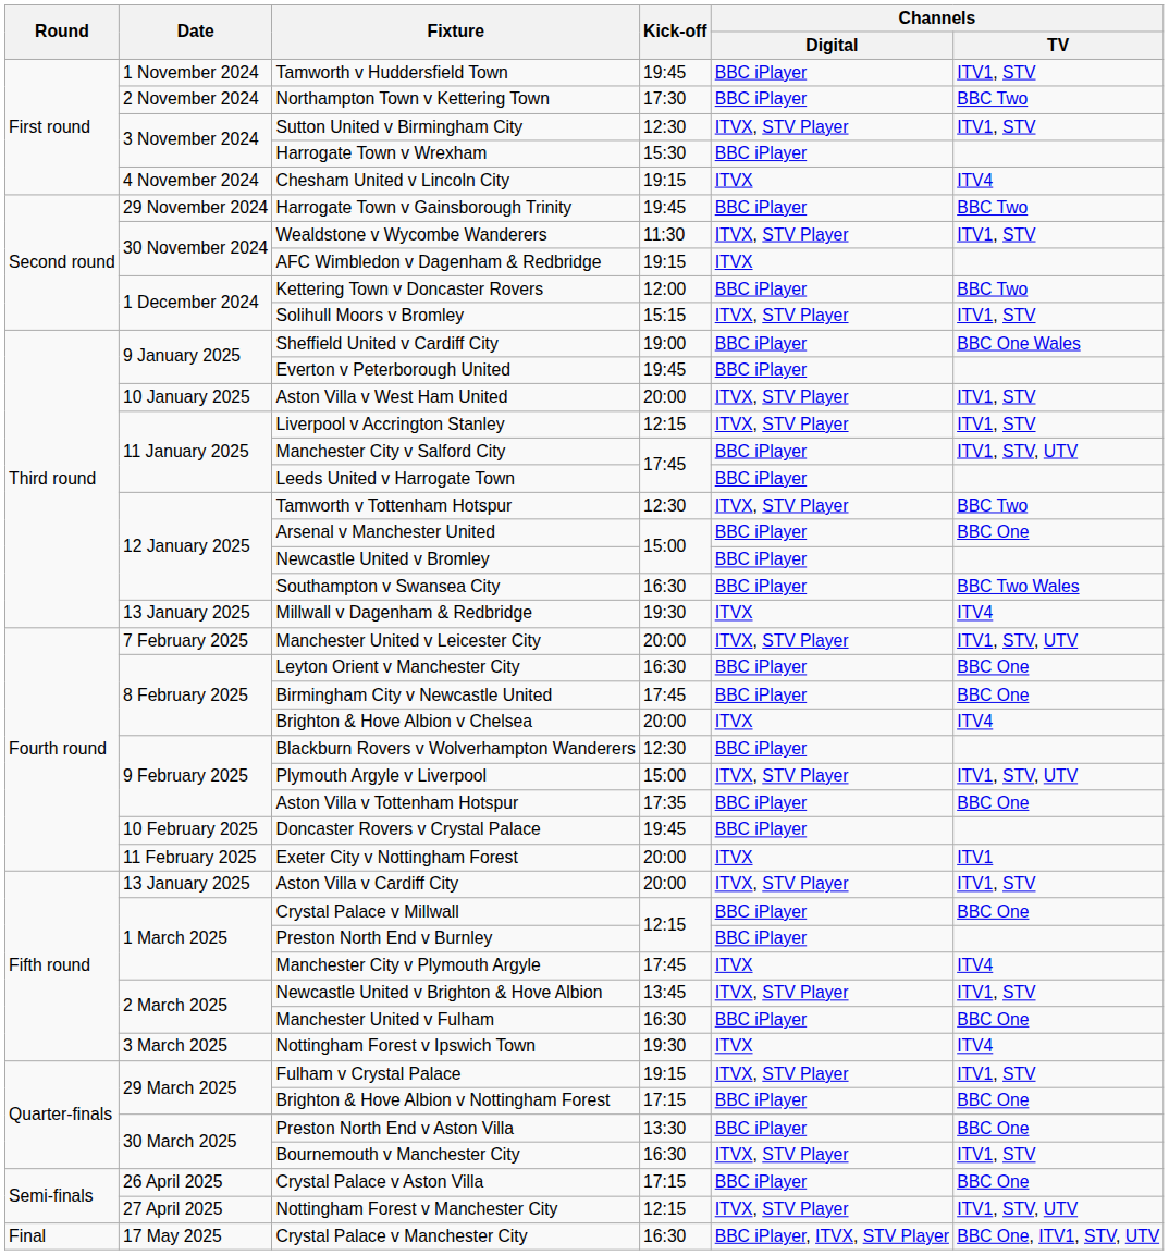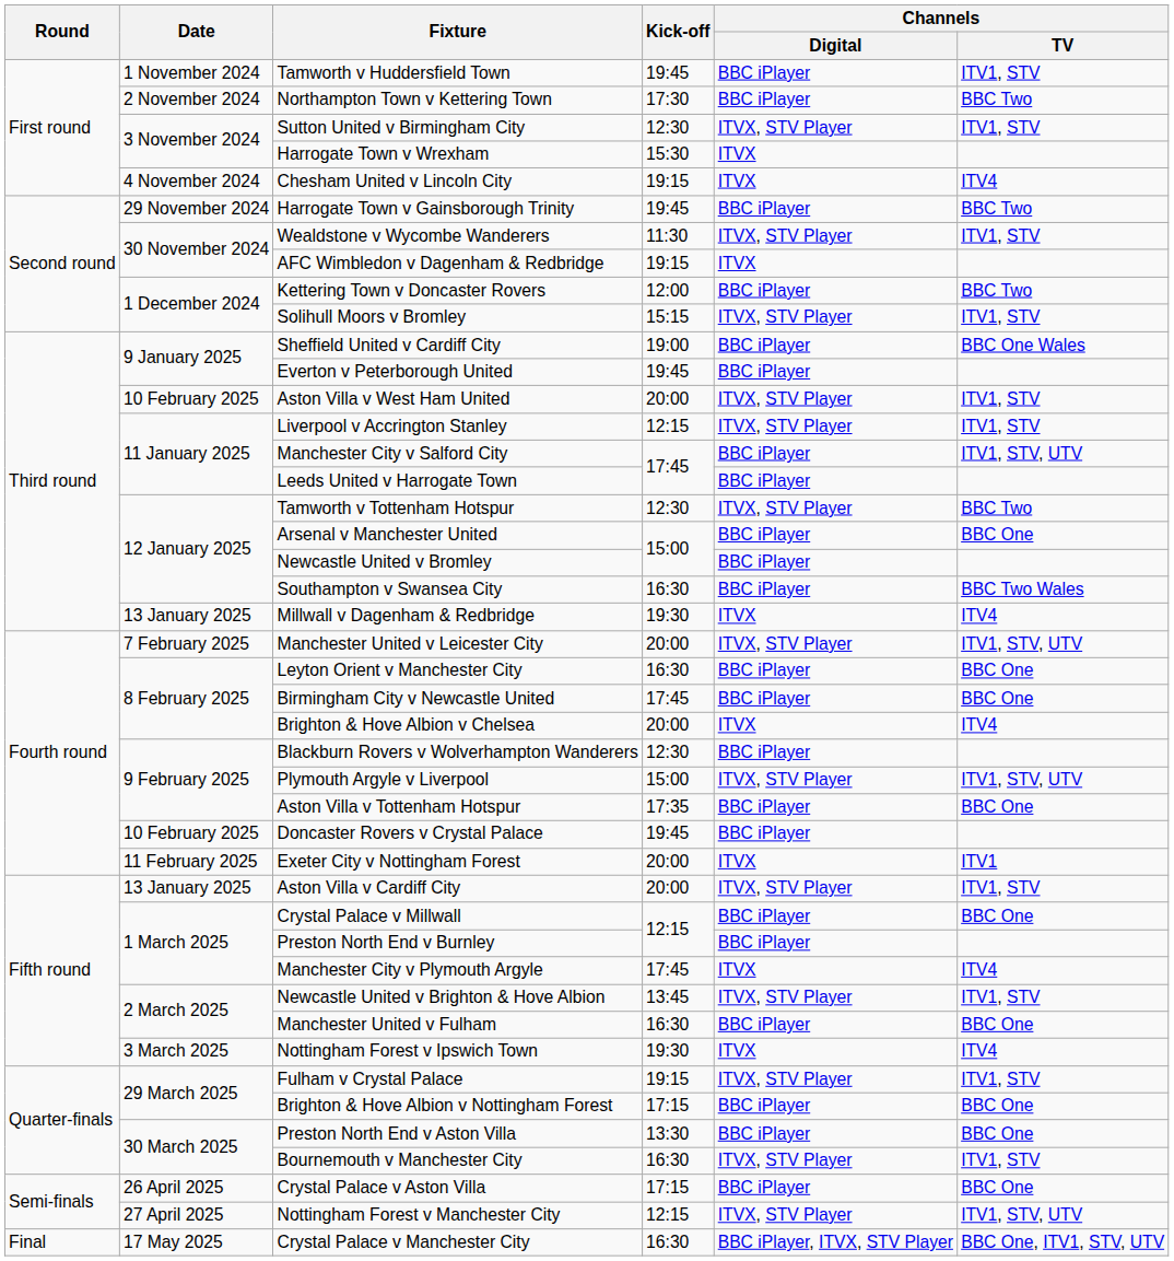 <table class="wikitable">
 <tr>
 <th rowspan=2>Round</th>
 <th rowspan=2>Date</th>
 <th rowspan=2>Fixture</th>
 <th rowspan=2>Kick-off</th>
 <th colspan=2>Channels</th>
 </tr>
 <tr>
 <th>Digital</th>
 <th>TV</th>
 </tr>
 <tr>
 <td rowspan="5">First round</td>
 <td>1 November 2024</td>
 <td>Tamworth v Huddersfield Town</td>
 <td>19:45</td>
 <td><a href='#'>BBC iPlayer</a></td>
 <td><a href='#'>ITV1</a>, <a href='#'>STV</a></td>
 </tr>
 <tr>
 <td>2 November 2024</td>
 <td>Northampton Town v Kettering Town</td>
 <td>17:30</td>
 <td><a href='#'>BBC iPlayer</a></td>
 <td><a href='#'>BBC Two</a></td>
 </tr>
 <tr>
 <td rowspan="2">3 November 2024</td>
 <td>Sutton United v Birmingham City</td>
 <td>12:30</td>
 <td><a href='#'>ITVX</a>, <a href='#'>STV Player</a></td>
 <td><a href='#'>ITV1</a>, <a href='#'>STV</a></td>
 </tr>
 <tr>
 <td>Harrogate Town v Wrexham</td>
 <td>15:30</td>
-<td><a href='#'>BBC iPlayer</a></td>
+<td><a href='#'>ITVX</a></td>
 <td></td>
 </tr>
 <tr>
 <td>4 November 2024</td>
 <td>Chesham United v Lincoln City</td>
 <td>19:15</td>
 <td><a href='#'>ITVX</a></td>
 <td><a href='#'>ITV4</a></td>
 </tr>
 <tr>
 <td rowspan="5">Second round</td>
 <td>29 November 2024</td>
 <td>Harrogate Town v Gainsborough Trinity</td>
 <td>19:45</td>
 <td><a href='#'>BBC iPlayer</a></td>
 <td><a href='#'>BBC Two</a></td>
 </tr>
 <tr>
 <td rowspan="2">30 November 2024</td>
 <td>Wealdstone v Wycombe Wanderers</td>
 <td>11:30</td>
 <td><a href='#'>ITVX</a>, <a href='#'>STV Player</a></td>
 <td><a href='#'>ITV1</a>, <a href='#'>STV</a></td>
 </tr>
 <tr>
 <td>AFC Wimbledon v Dagenham & Redbridge</td>
 <td>19:15</td>
 <td><a href='#'>ITVX</a></td>
 <td></td>
 </tr>
 <tr>
 <td rowspan="2">1 December 2024</td>
 <td>Kettering Town v Doncaster Rovers</td>
 <td>12:00</td>
 <td><a href='#'>BBC iPlayer</a></td>
 <td><a href='#'>BBC Two</a></td>
 </tr>
 <tr>
 <td>Solihull Moors v Bromley</td>
 <td>15:15</td>
 <td><a href='#'>ITVX</a>, <a href='#'>STV Player</a></td>
 <td><a href='#'>ITV1</a>, <a href='#'>STV</a></td>
 </tr>
 <tr>
 <td rowspan="11">Third round</td>
 <td rowspan="2">9 January 2025</td>
 <td>Sheffield United v Cardiff City</td>
 <td>19:00</td>
 <td><a href='#'>BBC iPlayer</a></td>
 <td><a href='#'>BBC One Wales</a></td>
 </tr>
 <tr>
 <td>Everton v Peterborough United</td>
 <td>19:45</td>
 <td><a href='#'>BBC iPlayer</a></td>
 <td></td>
 </tr>
 <tr>
-<td>10 January 2025</td>
+<td>10 February 2025</td>
 <td>Aston Villa v West Ham United</td>
 <td>20:00</td>
 <td><a href='#'>ITVX</a>, <a href='#'>STV Player</a></td>
 <td><a href='#'>ITV1</a>, <a href='#'>STV</a></td>
 </tr>
 <tr>
 <td rowspan="3">11 January 2025</td>
 <td>Liverpool v Accrington Stanley</td>
 <td>12:15</td>
 <td><a href='#'>ITVX</a>, <a href='#'>STV Player</a></td>
 <td><a href='#'>ITV1</a>, <a href='#'>STV</a></td>
 </tr>
 <tr>
 <td>Manchester City v Salford City</td>
 <td rowspan="2">17:45</td>
 <td><a href='#'>BBC iPlayer</a></td>
 <td><a href='#'>ITV1</a>, <a href='#'>STV</a>, <a href='#'>UTV</a></td>
 </tr>
 <tr>
 <td>Leeds United v Harrogate Town</td>
 <td><a href='#'>BBC iPlayer</a></td>
 <td></td>
 </tr>
 <tr>
 <td rowspan="4">12 January 2025</td>
 <td>Tamworth v Tottenham Hotspur</td>
 <td>12:30</td>
 <td><a href='#'>ITVX</a>, <a href='#'>STV Player</a></td>
 <td><a href='#'>BBC Two</a></td>
 </tr>
 <tr>
 <td>Arsenal v Manchester United</td>
 <td rowspan="2">15:00</td>
 <td><a href='#'>BBC iPlayer</a></td>
 <td><a href='#'>BBC One</a></td>
 </tr>
 <tr>
 <td>Newcastle United v Bromley</td>
 <td><a href='#'>BBC iPlayer</a></td>
 <td></td>
 </tr>
 <tr>
 <td>Southampton v Swansea City</td>
 <td>16:30</td>
 <td><a href='#'>BBC iPlayer</a></td>
 <td><a href='#'>BBC Two Wales</a></td>
 </tr>
 <tr>
 <td>13 January 2025</td>
 <td>Millwall v Dagenham & Redbridge</td>
 <td>19:30</td>
 <td><a href='#'>ITVX</a></td>
 <td><a href='#'>ITV4</a></td>
 </tr>
 <tr>
 <td rowspan="9">Fourth round</td>
 <td>7 February 2025</td>
 <td>Manchester United v Leicester City</td>
 <td>20:00</td>
 <td><a href='#'>ITVX</a>, <a href='#'>STV Player</a></td>
 <td><a href='#'>ITV1</a>, <a href='#'>STV</a>, <a href='#'>UTV</a></td>
 </tr>
 <tr>
 <td rowspan="3">8 February 2025</td>
 <td>Leyton Orient v Manchester City</td>
 <td>16:30</td>
 <td><a href='#'>BBC iPlayer</a></td>
 <td><a href='#'>BBC One</a></td>
 </tr>
 <tr>
 <td>Birmingham City v Newcastle United</td>
 <td>17:45</td>
 <td><a href='#'>BBC iPlayer</a></td>
 <td><a href='#'>BBC One</a></td>
 </tr>
 <tr>
 <td>Brighton & Hove Albion v Chelsea</td>
 <td>20:00</td>
 <td><a href='#'>ITVX</a></td>
 <td><a href='#'>ITV4</a></td>
 </tr>
 <tr>
 <td rowspan="3">9 February 2025</td>
 <td>Blackburn Rovers v Wolverhampton Wanderers</td>
 <td>12:30</td>
 <td><a href='#'>BBC iPlayer</a></td>
 <td></td>
 </tr>
 <tr>
 <td>Plymouth Argyle v Liverpool</td>
 <td>15:00</td>
 <td><a href='#'>ITVX</a>, <a href='#'>STV Player</a></td>
 <td><a href='#'>ITV1</a>, <a href='#'>STV</a>, <a href='#'>UTV</a></td>
 </tr>
 <tr>
 <td>Aston Villa v Tottenham Hotspur</td>
 <td>17:35</td>
 <td><a href='#'>BBC iPlayer</a></td>
 <td><a href='#'>BBC One</a></td>
 </tr>
 <tr>
 <td>10 February 2025</td>
 <td>Doncaster Rovers v Crystal Palace</td>
 <td>19:45</td>
 <td><a href='#'>BBC iPlayer</a></td>
 <td></td>
 </tr>
 <tr>
 <td>11 February 2025</td>
 <td>Exeter City v Nottingham Forest</td>
 <td>20:00</td>
 <td><a href='#'>ITVX</a></td>
 <td><a href='#'>ITV1</a></td>
 </tr>
 <tr>
 <td rowspan="7">Fifth round</td>
 <td>13 January 2025</td>
 <td>Aston Villa v Cardiff City</td>
 <td>20:00</td>
 <td><a href='#'>ITVX</a>, <a href='#'>STV Player</a></td>
 <td><a href='#'>ITV1</a>, <a href='#'>STV</a></td>
 </tr>
 <tr>
 <td rowspan="3">1 March 2025</td>
 <td>Crystal Palace v Millwall</td>
 <td rowspan="2">12:15</td>
 <td><a href='#'>BBC iPlayer</a></td>
 <td><a href='#'>BBC One</a></td>
 </tr>
 <tr>
 <td>Preston North End v Burnley</td>
 <td><a href='#'>BBC iPlayer</a></td>
 <td></td>
 </tr>
 <tr>
 <td>Manchester City v Plymouth Argyle</td>
 <td>17:45</td>
 <td><a href='#'>ITVX</a></td>
 <td><a href='#'>ITV4</a></td>
 </tr>
 <tr>
 <td rowspan="2">2 March 2025</td>
 <td>Newcastle United v Brighton & Hove Albion</td>
 <td>13:45</td>
 <td><a href='#'>ITVX</a>, <a href='#'>STV Player</a></td>
 <td><a href='#'>ITV1</a>, <a href='#'>STV</a></td>
 </tr>
 <tr>
 <td>Manchester United v Fulham</td>
 <td>16:30</td>
 <td><a href='#'>BBC iPlayer</a></td>
 <td><a href='#'>BBC One</a></td>
 </tr>
 <tr>
 <td>3 March 2025</td>
 <td>Nottingham Forest v Ipswich Town</td>
 <td>19:30</td>
 <td><a href='#'>ITVX</a></td>
 <td><a href='#'>ITV4</a></td>
 </tr>
 <tr>
 <td rowspan="4">Quarter-finals</td>
 <td rowspan="2">29 March 2025</td>
 <td>Fulham v Crystal Palace</td>
 <td>19:15</td>
 <td><a href='#'>ITVX</a>, <a href='#'>STV Player</a></td>
 <td><a href='#'>ITV1</a>, <a href='#'>STV</a></td>
 </tr>
 <tr>
 <td>Brighton & Hove Albion v Nottingham Forest</td>
 <td>17:15</td>
 <td><a href='#'>BBC iPlayer</a></td>
 <td><a href='#'>BBC One</a></td>
 </tr>
 <tr>
 <td rowspan="2">30 March 2025</td>
 <td>Preston North End v Aston Villa</td>
 <td>13:30</td>
 <td><a href='#'>BBC iPlayer</a></td>
 <td><a href='#'>BBC One</a></td>
 </tr>
 <tr>
 <td>Bournemouth v Manchester City</td>
 <td>16:30</td>
 <td><a href='#'>ITVX</a>, <a href='#'>STV Player</a></td>
 <td><a href='#'>ITV1</a>, <a href='#'>STV</a></td>
 </tr>
 <tr>
 <td rowspan="2">Semi-finals</td>
 <td>26 April 2025</td>
 <td>Crystal Palace v Aston Villa</td>
 <td>17:15</td>
 <td><a href='#'>BBC iPlayer</a></td>
 <td><a href='#'>BBC One</a></td>
 </tr>
 <tr>
 <td>27 April 2025</td>
 <td>Nottingham Forest v Manchester City</td>
 <td>12:15</td>
 <td><a href='#'>ITVX</a>, <a href='#'>STV Player</a></td>
 <td><a href='#'>ITV1</a>, <a href='#'>STV</a>, <a href='#'>UTV</a></td>
 </tr>
 <tr>
 <td>Final</td>
 <td>17 May 2025</td>
 <td>Crystal Palace v Manchester City</td>
 <td>16:30</td>
 <td><a href='#'>BBC iPlayer</a>, <a href='#'>ITVX</a>, <a href='#'>STV Player</a></td>
 <td><a href='#'>BBC One</a>, <a href='#'>ITV1</a>, <a href='#'>STV</a>, <a href='#'>UTV</a></td>
 </tr>
 </table>
